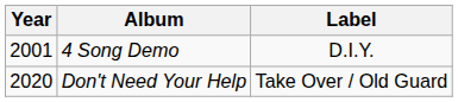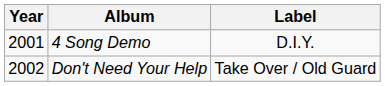 <table class="wikitable">
 <tr>
 <th>Year</th>
 <th>Album</th>
 <th>Label</th>
 </tr>
 <tr>
 <td>2001</td>
 <td><em>4 Song Demo</em></td>
 <td style="text-align:center;">D.I.Y.</td>
 </tr>
 <tr>
-<td>2020</td>
+<td>2002</td>
 <td><em>Don't Need Your Help</em></td>
 <td style="text-align:center;">Take Over / Old Guard</td>
 </tr>
 </table>
